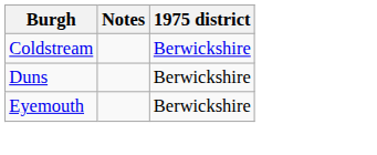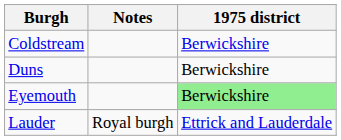 <table class="wikitable">
 <tr>
 <th>Burgh</th>
 <th>Notes</th>
 <th>1975 district</th>
 </tr>
 <tr>
 <td><a href='#'>Coldstream</a></td>
 <td></td>
 <td><a href='#'>Berwickshire</a></td>
 </tr>
 <tr>
 <td><a href='#'>Duns</a></td>
 <td></td>
 <td>Berwickshire</td>
 </tr>
 <tr>
 <td><a href='#'>Eyemouth</a></td>
 <td></td>
-<td>Berwickshire</td>
+<td style="background: lightgreen;">Berwickshire</td>
+</tr>
+<tr>
+<td><a href='#'>Lauder</a></td>
+<td>Royal burgh</td>
+<td><a href='#'>Ettrick and Lauderdale</a></td>
 </tr>
 </table>
